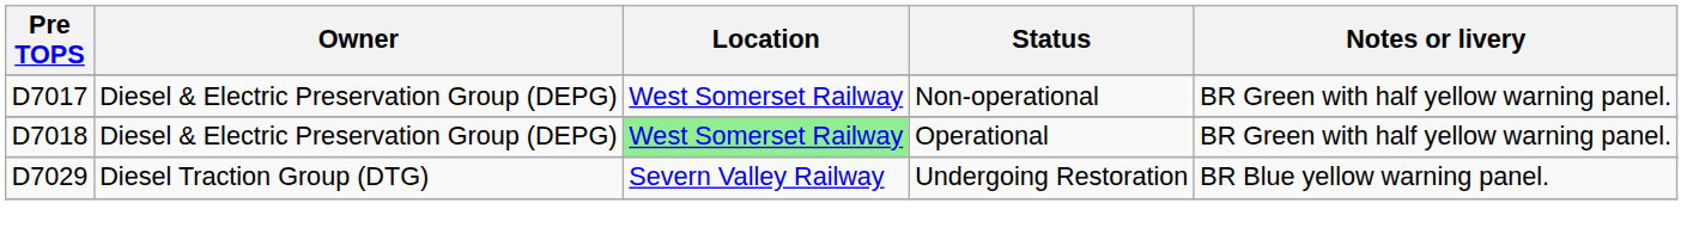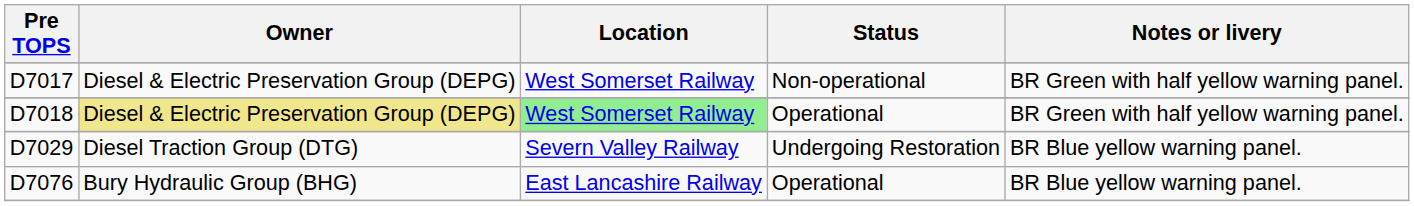 <table class="wikitable sortable">
 <tr>
 <th>Pre<br><a href='#'>TOPS</a></th>
 <th>Owner</th>
 <th>Location</th>
 <th>Status</th>
 <th>Notes or livery</th>
 </tr>
 <tr>
 </tr>
 <tr>
 <td align=center>D7017</td>
 <td>Diesel & Electric Preservation Group (DEPG)</td>
 <td><a href='#'>West Somerset Railway</a></td>
 <td>Non-operational</td>
 <td>BR Green with half yellow warning panel.</td>
 </tr>
 <tr>
 </tr>
 <tr>
 <td align=center>D7018</td>
-<td>Diesel & Electric Preservation Group (DEPG)</td>
+<td style="background: khaki;">Diesel & Electric Preservation Group (DEPG)</td>
 <td style="background: lightgreen;"><a href='#'>West Somerset Railway</a></td>
 <td>Operational</td>
 <td>BR Green with half yellow warning panel.</td>
 </tr>
 <tr>
 </tr>
 <tr>
 <td align=center>D7029</td>
 <td>Diesel Traction Group (DTG)</td>
 <td><a href='#'>Severn Valley Railway</a></td>
 <td>Undergoing Restoration</td>
 <td>BR Blue yellow warning panel.</td>
 </tr>
 <tr>
+<td align=center>D7076</td>
+<td>Bury Hydraulic Group (BHG)</td>
+<td><a href='#'>East Lancashire Railway</a></td>
+<td>Operational</td>
+<td>BR Blue yellow warning panel.</td>
+</tr>
+<tr>
 </tr>
 </table>
